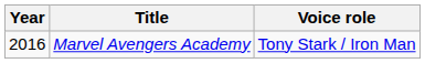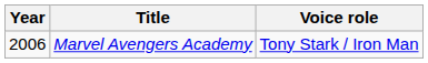 <table class="wikitable">
 <tr>
 <th>Year</th>
 <th>Title</th>
 <th>Voice role</th>
 </tr>
 <tr>
-<td>2016</td>
+<td>2006</td>
 <td><em><a href='#'>Marvel Avengers Academy</a></em></td>
 <td><a href='#'>Tony Stark / Iron Man</a></td>
 </tr>
 </table>
